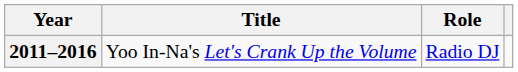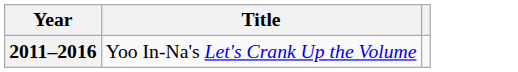 <table class="wikitable plainrowheaders">
 <tr>
 <th scope="col">Year</th>
 <th scope="col">Title</th>
-<th scope="col">Role</th>
 <th scope="col" class="unsortable"></th>
 </tr>
 <tr>
 <th scope="row">2011–2016</th>
 <td>Yoo In-Na's <a href='#'><em>Let's Crank Up the Volume</em></a></td>
-<td><a href='#'>Radio DJ</a></td>
 <td style="text-align:center"></td>
 </tr>
 </table>
